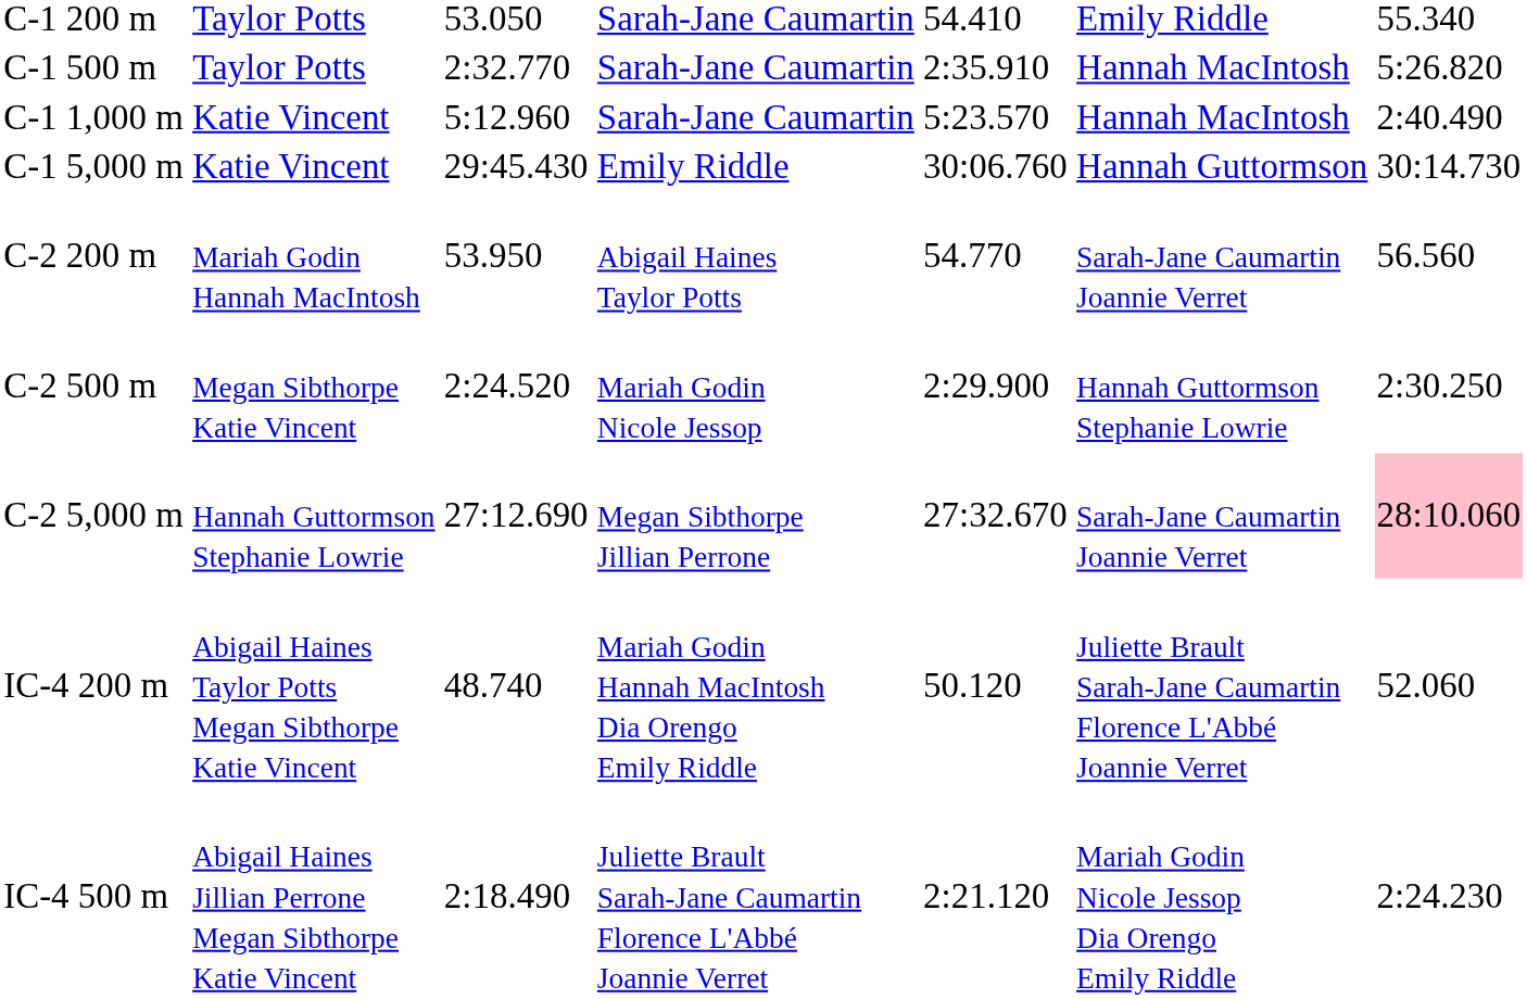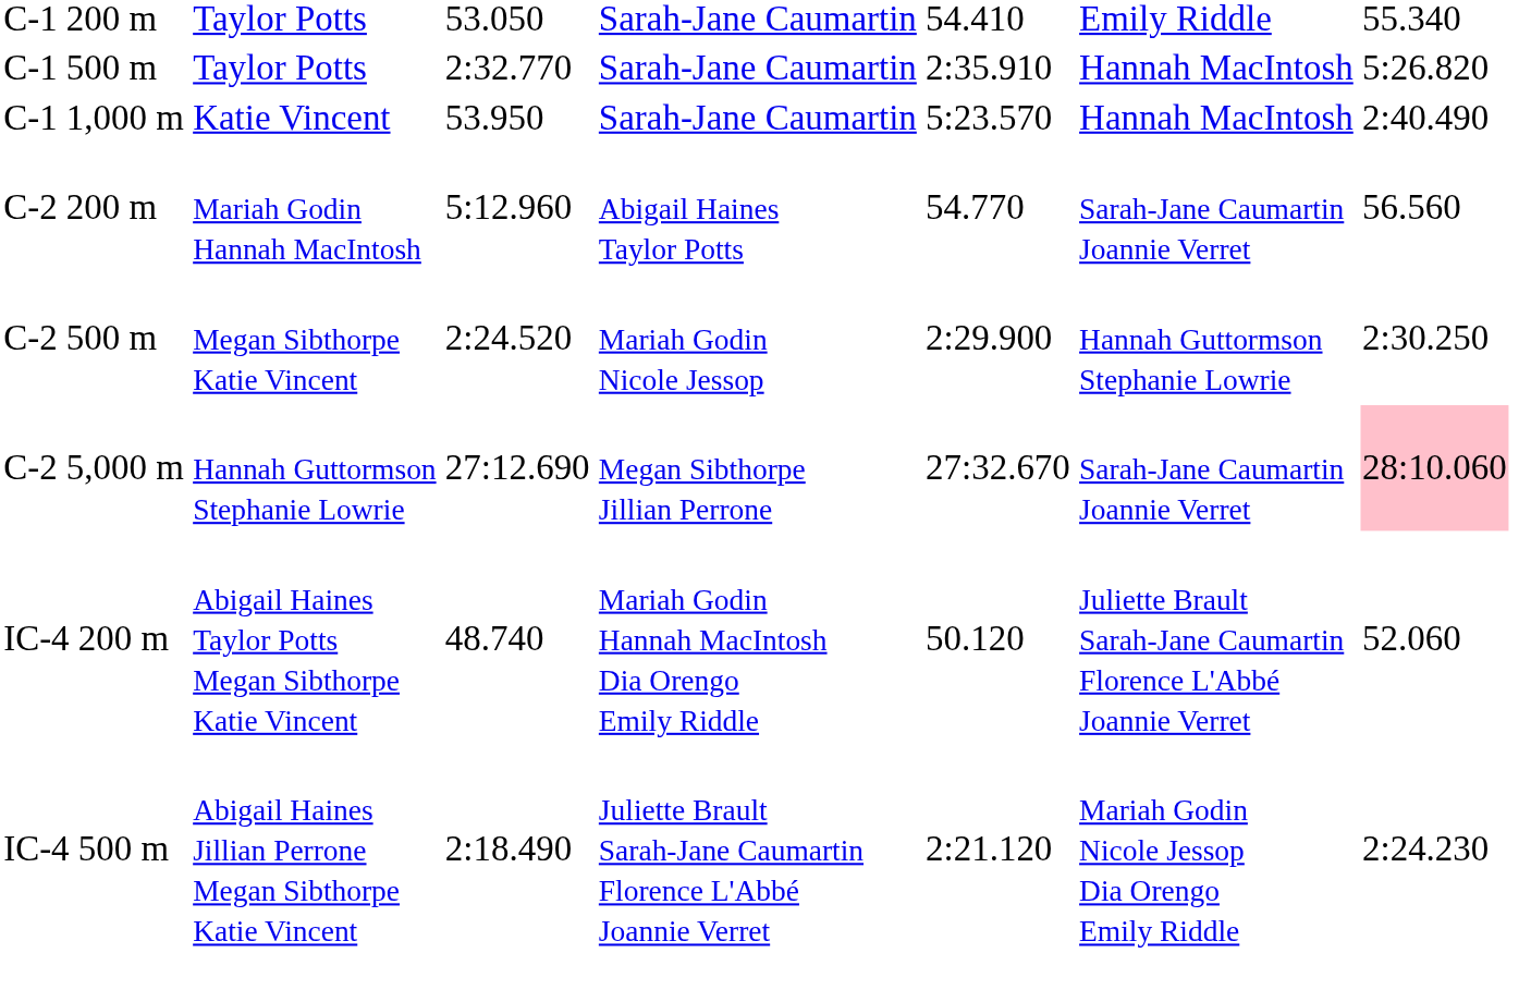 <table>
 <tr>
 <td>C-1 200 m</td>
 <td><a href='#'>Taylor Potts</a><br> </td>
 <td>53.050</td>
 <td><a href='#'>Sarah-Jane Caumartin</a> <br> </td>
 <td>54.410</td>
 <td><a href='#'>Emily Riddle</a><br></td>
 <td>55.340</td>
 </tr>
 <tr>
 <td>C-1 500 m</td>
 <td><a href='#'>Taylor Potts</a><br> </td>
 <td>2:32.770</td>
 <td><a href='#'>Sarah-Jane Caumartin</a> <br> </td>
 <td>2:35.910</td>
 <td><a href='#'>Hannah MacIntosh</a> <br> </td>
 <td>5:26.820</td>
 </tr>
 <tr>
 <td>C-1 1,000 m</td>
 <td><a href='#'>Katie Vincent</a><br> </td>
-<td>5:12.960</td>
+<td>53.950</td>
 <td><a href='#'>Sarah-Jane Caumartin</a> <br> </td>
 <td>5:23.570</td>
 <td><a href='#'>Hannah MacIntosh</a> <br> </td>
 <td>2:40.490</td>
 </tr>
 <tr>
-<td>C-1 5,000 m</td>
-<td><a href='#'>Katie Vincent</a><br> </td>
-<td>29:45.430</td>
-<td><a href='#'>Emily Riddle</a><br></td>
-<td>30:06.760</td>
-<td><a href='#'>Hannah Guttormson</a><br></td>
-<td>30:14.730</td>
-</tr>
-<tr>
 <td>C-2 200 m</td>
 <td><br> <small><a href='#'>Mariah Godin</a><br><a href='#'>Hannah MacIntosh</a> </small></td>
-<td>53.950</td>
+<td>5:12.960</td>
 <td><br><small><a href='#'>Abigail Haines</a><br><a href='#'>Taylor Potts</a></small><br></td>
 <td>54.770</td>
 <td><br><small><a href='#'>Sarah-Jane Caumartin</a><br><a href='#'>Joannie Verret</a> </small><br></td>
 <td>56.560</td>
 </tr>
 <tr>
 <td>C-2 500 m</td>
 <td><br><small><a href='#'>Megan Sibthorpe</a><br><a href='#'>Katie Vincent</a></small></td>
 <td>2:24.520</td>
 <td><br> <small><a href='#'>Mariah Godin</a><br><a href='#'>Nicole Jessop</a> </small></td>
 <td>2:29.900</td>
 <td><br> <small><a href='#'>Hannah Guttormson</a><br><a href='#'>Stephanie Lowrie</a> </small></td>
 <td>2:30.250</td>
 </tr>
 <tr>
 <td>C-2 5,000 m</td>
 <td><br> <small><a href='#'>Hannah Guttormson</a><br><a href='#'>Stephanie Lowrie</a> </small></td>
 <td>27:12.690</td>
 <td><br><small><a href='#'>Megan Sibthorpe</a><br><a href='#'>Jillian Perrone</a></small></td>
 <td>27:32.670</td>
 <td><br><small><a href='#'>Sarah-Jane Caumartin</a><br><a href='#'>Joannie Verret</a> </small><br></td>
 <td style="background: pink;">28:10.060</td>
 </tr>
 <tr>
 <td>IC-4 200 m</td>
 <td><br><small><a href='#'>Abigail Haines</a><br><a href='#'>Taylor Potts</a><br><a href='#'>Megan Sibthorpe</a><br><a href='#'>Katie Vincent</a> </small></td>
 <td>48.740</td>
 <td><br><small><a href='#'>Mariah Godin</a><br><a href='#'>Hannah MacIntosh</a><br><a href='#'>Dia Orengo</a><br><a href='#'>Emily Riddle</a> </small></td>
 <td>50.120</td>
 <td><br><small><a href='#'>Juliette Brault</a><br><a href='#'>Sarah-Jane Caumartin</a><br><a href='#'>Florence L'Abbé</a><br><a href='#'>Joannie Verret</a> </small></td>
 <td>52.060</td>
 </tr>
 <tr>
 <td>IC-4 500 m</td>
 <td><br><small><a href='#'>Abigail Haines</a><br><a href='#'>Jillian Perrone</a><br><a href='#'>Megan Sibthorpe</a><br><a href='#'>Katie Vincent</a> </small></td>
 <td>2:18.490</td>
 <td><br><small><a href='#'>Juliette Brault</a><br><a href='#'>Sarah-Jane Caumartin</a><br><a href='#'>Florence L'Abbé</a><br><a href='#'>Joannie Verret</a> </small><br></td>
 <td>2:21.120</td>
 <td><br><small><a href='#'>Mariah Godin</a><br><a href='#'>Nicole Jessop</a><br><a href='#'>Dia Orengo</a><br><a href='#'>Emily Riddle</a> </small></td>
 <td>2:24.230</td>
 </tr>
 </table>
